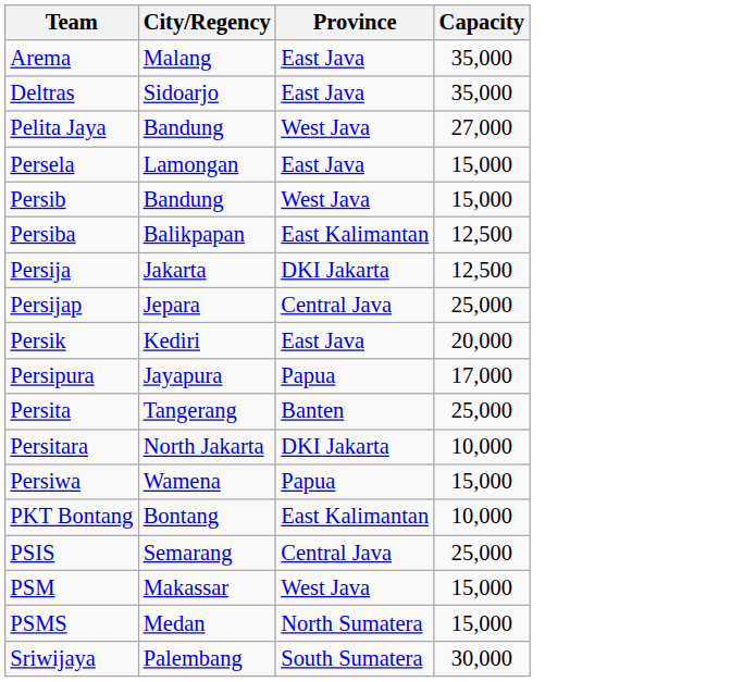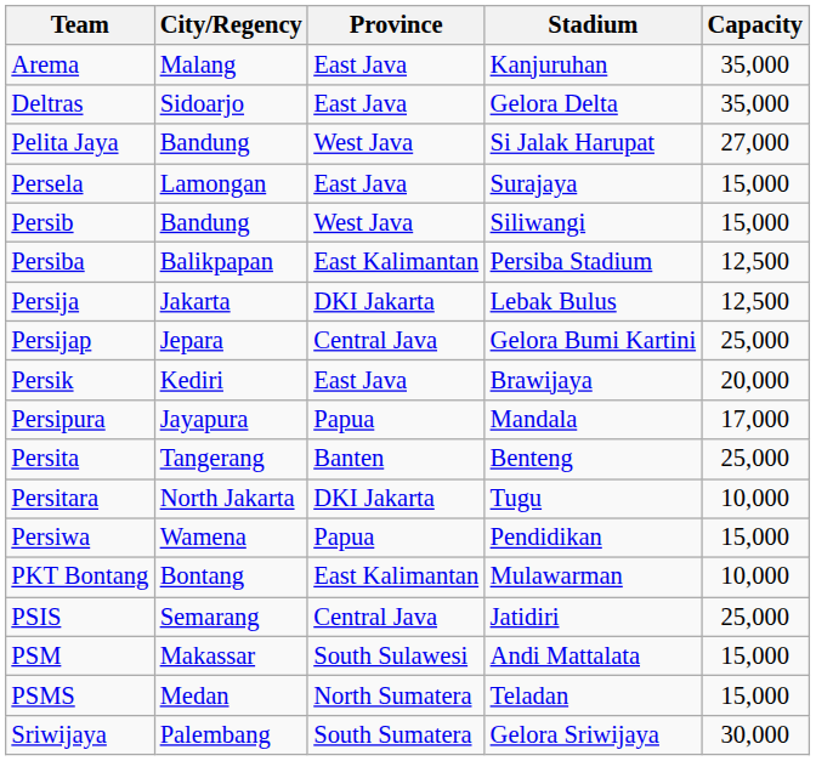 <table class="wikitable sortable">
 <tr>
 <th>Team</th>
 <th>City/Regency</th>
 <th>Province</th>
+<th>Stadium</th>
 <th>Capacity</th>
 </tr>
 <tr>
 <td><a href='#'>Arema</a></td>
 <td><a href='#'>Malang</a></td>
 <td><a href='#'>East Java</a></td>
+<td><a href='#'>Kanjuruhan</a></td>
 <td align=center>35,000</td>
 </tr>
 <tr>
 <td><a href='#'>Deltras</a></td>
 <td><a href='#'>Sidoarjo</a></td>
 <td><a href='#'>East Java</a></td>
+<td><a href='#'>Gelora Delta</a></td>
 <td align=center>35,000</td>
 </tr>
 <tr>
 <td><a href='#'>Pelita Jaya</a></td>
 <td><a href='#'>Bandung</a></td>
 <td><a href='#'>West Java</a></td>
+<td><a href='#'>Si Jalak Harupat</a></td>
 <td align=center>27,000</td>
 </tr>
 <tr>
 <td><a href='#'>Persela</a></td>
 <td><a href='#'>Lamongan</a></td>
 <td><a href='#'>East Java</a></td>
+<td><a href='#'>Surajaya</a></td>
 <td align=center>15,000</td>
 </tr>
 <tr>
 <td><a href='#'>Persib</a></td>
 <td><a href='#'>Bandung</a></td>
 <td><a href='#'>West Java</a></td>
+<td><a href='#'>Siliwangi</a></td>
 <td align=center>15,000</td>
 </tr>
 <tr>
 <td><a href='#'>Persiba</a></td>
 <td><a href='#'>Balikpapan</a></td>
 <td><a href='#'>East Kalimantan</a></td>
+<td><a href='#'>Persiba Stadium</a></td>
 <td align=center>12,500</td>
 </tr>
 <tr>
 <td><a href='#'>Persija</a></td>
 <td><a href='#'>Jakarta</a></td>
 <td><a href='#'>DKI Jakarta</a></td>
+<td><a href='#'>Lebak Bulus</a></td>
 <td align=center>12,500</td>
 </tr>
 <tr>
 <td><a href='#'>Persijap</a></td>
 <td><a href='#'>Jepara</a></td>
 <td><a href='#'>Central Java</a></td>
+<td><a href='#'>Gelora Bumi Kartini</a></td>
 <td align=center>25,000</td>
 </tr>
 <tr>
 <td><a href='#'>Persik</a></td>
 <td><a href='#'>Kediri</a></td>
 <td><a href='#'>East Java</a></td>
+<td><a href='#'>Brawijaya</a></td>
 <td align=center>20,000</td>
 </tr>
 <tr>
 <td><a href='#'>Persipura</a></td>
 <td><a href='#'>Jayapura</a></td>
 <td><a href='#'>Papua</a></td>
+<td><a href='#'>Mandala</a></td>
 <td align=center>17,000</td>
 </tr>
 <tr>
 <td><a href='#'>Persita</a></td>
 <td><a href='#'>Tangerang</a></td>
 <td><a href='#'>Banten</a></td>
+<td><a href='#'>Benteng</a></td>
 <td align=center>25,000</td>
 </tr>
 <tr>
 <td><a href='#'>Persitara</a></td>
 <td><a href='#'>North Jakarta</a></td>
 <td><a href='#'>DKI Jakarta</a></td>
+<td><a href='#'>Tugu</a></td>
 <td align=center>10,000</td>
 </tr>
 <tr>
 <td><a href='#'>Persiwa</a></td>
 <td><a href='#'>Wamena</a></td>
 <td><a href='#'>Papua</a></td>
+<td><a href='#'>Pendidikan</a></td>
 <td align=center>15,000</td>
 </tr>
 <tr>
 <td><a href='#'>PKT Bontang</a></td>
 <td><a href='#'>Bontang</a></td>
 <td><a href='#'>East Kalimantan</a></td>
+<td><a href='#'>Mulawarman</a></td>
 <td align=center>10,000</td>
 </tr>
 <tr>
 <td><a href='#'>PSIS</a></td>
 <td><a href='#'>Semarang</a></td>
 <td><a href='#'>Central Java</a></td>
+<td><a href='#'>Jatidiri</a></td>
 <td align=center>25,000</td>
 </tr>
 <tr>
 <td><a href='#'>PSM</a></td>
 <td><a href='#'>Makassar</a></td>
-<td><a href='#'>West Java</a></td>
+<td><a href='#'>South Sulawesi</a></td>
+<td><a href='#'>Andi Mattalata</a></td>
 <td align=center>15,000</td>
 </tr>
 <tr>
 <td><a href='#'>PSMS</a></td>
 <td><a href='#'>Medan</a></td>
 <td><a href='#'>North Sumatera</a></td>
+<td><a href='#'>Teladan</a></td>
 <td align=center>15,000</td>
 </tr>
 <tr>
 <td><a href='#'>Sriwijaya</a></td>
 <td><a href='#'>Palembang</a></td>
 <td><a href='#'>South Sumatera</a></td>
+<td><a href='#'>Gelora Sriwijaya</a></td>
 <td align=center>30,000</td>
 </tr>
 </table>
